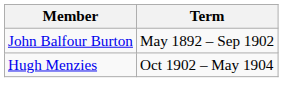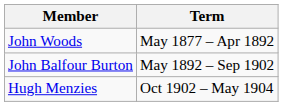 <table class="wikitable">
 <tr>
 <th>Member</th>
 <th>Term</th>
+</tr>
+<tr>
+<td><a href='#'>John Woods</a></td>
+<td>May 1877 – Apr 1892</td>
 </tr>
 <tr>
 <td><a href='#'>John Balfour Burton</a></td>
 <td>May 1892 – Sep 1902</td>
 </tr>
 <tr>
 <td><a href='#'>Hugh Menzies</a></td>
 <td>Oct 1902 – May 1904</td>
 </tr>
 </table>
